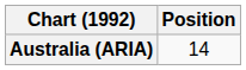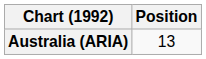 <table class="wikitable plainrowheaders" style="text-align:center">
 <tr>
 <th>Chart (1992)</th>
 <th>Position</th>
 </tr>
 <tr>
 <th scope="row">Australia (ARIA)</th>
-<td>14</td>
+<td>13</td>
 </tr>
 </table>
